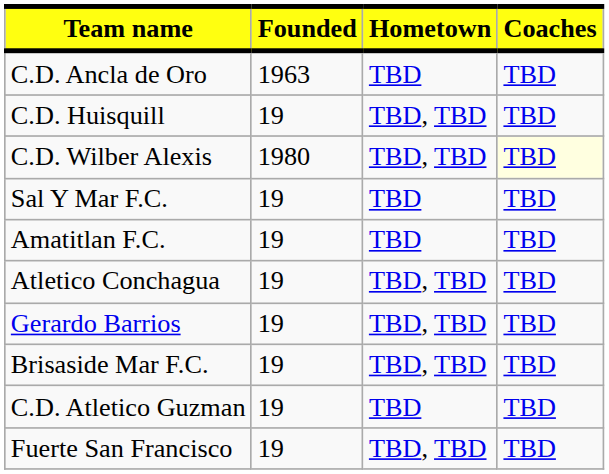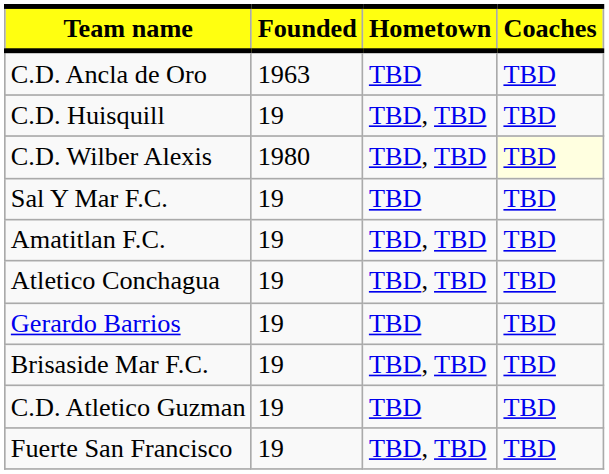 <table class="wikitable">
 <tr>
 <th style="background:#FFFF10; color:black; border-top:black 3px solid; border-bottom:black 3px solid;">Team name</th>
 <th style="background:#FFFF10; color:black; border-top:black 3px solid; border-bottom:black 3px solid;">Founded</th>
 <th style="background:#FFFF10; color:black; border-top:black 3px solid; border-bottom:black 3px solid;">Hometown</th>
 <th style="background:#FFFF10; color:black; border-top:black 3px solid; border-bottom:black 3px solid;">Coaches</th>
 </tr>
 <tr>
 <td>C.D. Ancla de Oro</td>
 <td>1963</td>
 <td> <a href='#'>TBD</a></td>
 <td> <a href='#'>TBD</a></td>
 </tr>
 <tr>
 <td>C.D. Huisquill</td>
 <td>19</td>
 <td> <a href='#'>TBD</a>, <a href='#'>TBD</a></td>
 <td> <a href='#'>TBD</a></td>
 </tr>
 <tr>
 <td>C.D. Wilber Alexis</td>
 <td>1980</td>
 <td> <a href='#'>TBD</a>, <a href='#'>TBD</a></td>
 <td style="background: lightyellow;"> <a href='#'>TBD</a></td>
 </tr>
 <tr>
 <td>Sal Y Mar F.C.</td>
 <td>19</td>
 <td> <a href='#'>TBD</a></td>
 <td> <a href='#'>TBD</a></td>
 </tr>
 <tr>
 <td>Amatitlan F.C.</td>
 <td>19</td>
-<td> <a href='#'>TBD</a></td>
+<td> <a href='#'>TBD</a>, <a href='#'>TBD</a></td>
 <td> <a href='#'>TBD</a></td>
 </tr>
 <tr>
 <td>Atletico Conchagua</td>
 <td>19</td>
 <td> <a href='#'>TBD</a>, <a href='#'>TBD</a></td>
 <td> <a href='#'>TBD</a></td>
 </tr>
 <tr>
 <td><a href='#'>Gerardo Barrios</a></td>
 <td>19</td>
-<td> <a href='#'>TBD</a>, <a href='#'>TBD</a></td>
+<td> <a href='#'>TBD</a></td>
 <td> <a href='#'>TBD</a></td>
 </tr>
 <tr>
 <td>Brisaside Mar F.C.</td>
 <td>19</td>
 <td> <a href='#'>TBD</a>, <a href='#'>TBD</a></td>
 <td> <a href='#'>TBD</a></td>
 </tr>
 <tr>
 <td>C.D. Atletico Guzman</td>
 <td>19</td>
 <td> <a href='#'>TBD</a></td>
 <td> <a href='#'>TBD</a></td>
 </tr>
 <tr>
 <td>Fuerte San Francisco</td>
 <td>19</td>
 <td> <a href='#'>TBD</a>, <a href='#'>TBD</a></td>
 <td> <a href='#'>TBD</a></td>
 </tr>
 </table>
